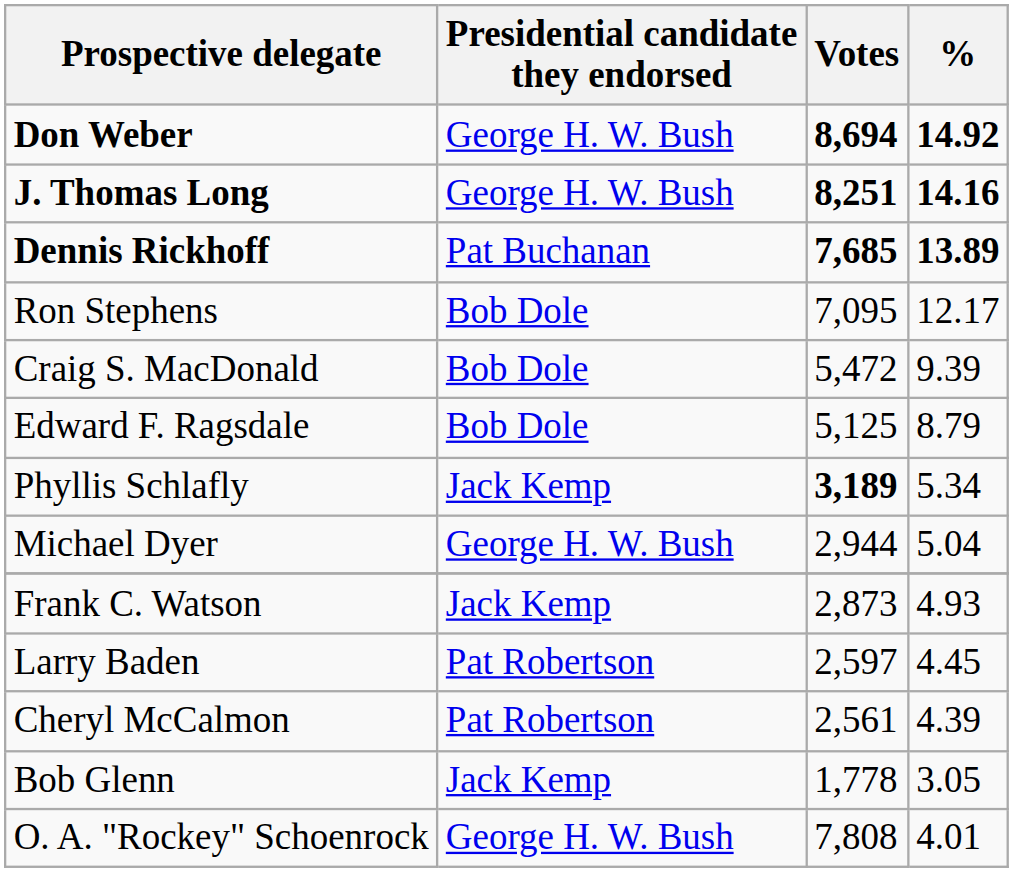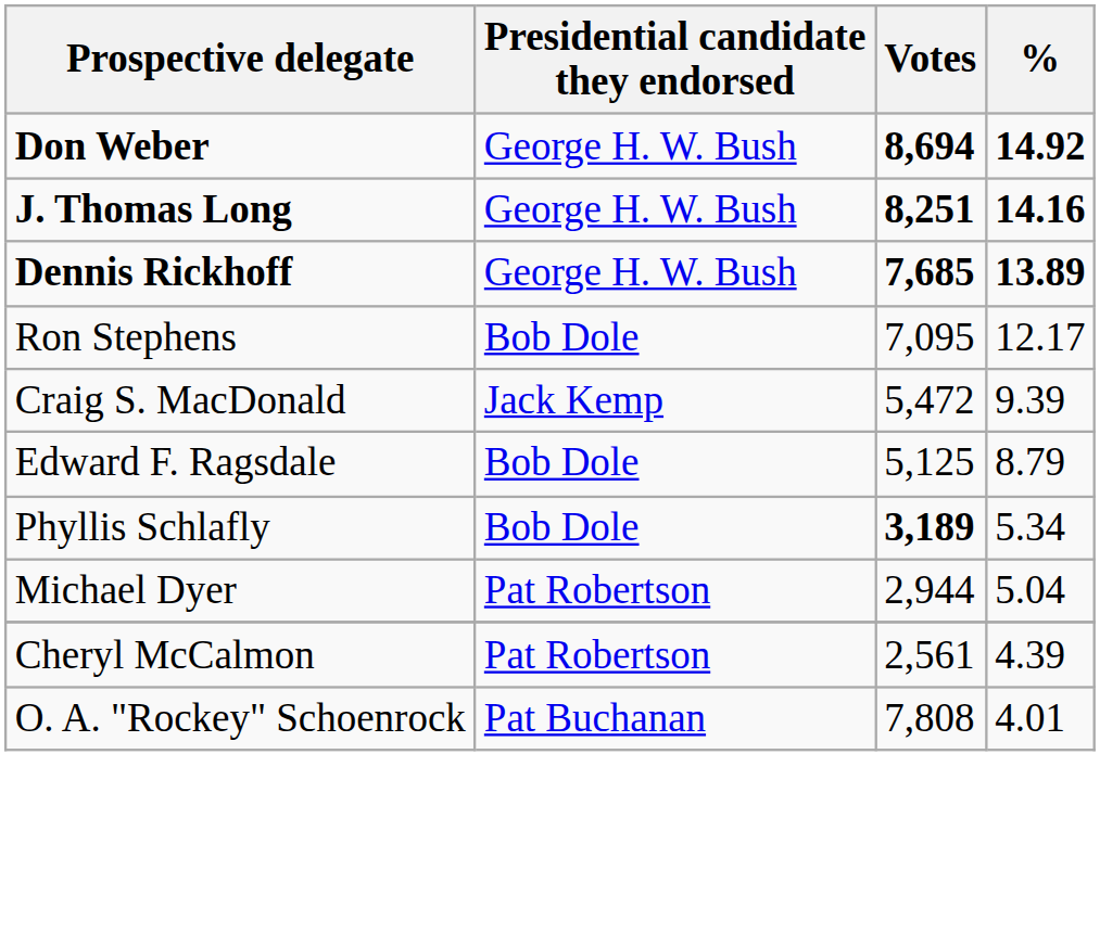 <table class="wikitable">
 <tr>
 <th>Prospective delegate</th>
 <th>Presidential candidate<br>they endorsed</th>
 <th>Votes</th>
 <th>%</th>
 </tr>
 <tr>
 <td><strong>Don Weber</strong></td>
 <td><a href='#'>George H. W. Bush</a></td>
 <td><strong>8,694</strong></td>
 <td><strong>14.92</strong></td>
 </tr>
 <tr>
 <td><strong>J. Thomas Long</strong></td>
 <td><a href='#'>George H. W. Bush</a></td>
 <td><strong>8,251</strong></td>
 <td><strong>14.16</strong></td>
 </tr>
 <tr>
 <td><strong>Dennis Rickhoff</strong></td>
-<td><a href='#'>Pat Buchanan</a></td>
+<td><a href='#'>George H. W. Bush</a></td>
 <td><strong>7,685</strong></td>
 <td><strong>13.89</strong></td>
 </tr>
 <tr>
 <td>Ron Stephens</td>
 <td><a href='#'>Bob Dole</a></td>
 <td>7,095</td>
 <td>12.17</td>
 </tr>
 <tr>
 <td>Craig S. MacDonald</td>
-<td><a href='#'>Bob Dole</a></td>
+<td><a href='#'>Jack Kemp</a></td>
 <td>5,472</td>
 <td>9.39</td>
 </tr>
 <tr>
 <td>Edward F. Ragsdale</td>
 <td><a href='#'>Bob Dole</a></td>
 <td>5,125</td>
 <td>8.79</td>
 </tr>
 <tr>
 <td>Phyllis Schlafly</td>
-<td><a href='#'>Jack Kemp</a></td>
+<td><a href='#'>Bob Dole</a></td>
 <td><strong>3,189</strong></td>
 <td>5.34</td>
 </tr>
 <tr>
 <td>Michael Dyer</td>
-<td><a href='#'>George H. W. Bush</a></td>
+<td><a href='#'>Pat Robertson</a></td>
 <td>2,944</td>
 <td>5.04</td>
 </tr>
 <tr>
-</tr>
-<tr>
-<td>Frank C. Watson</td>
-<td><a href='#'>Jack Kemp</a></td>
-<td>2,873</td>
-<td>4.93</td>
-</tr>
-<tr>
-<td>Larry Baden</td>
-<td><a href='#'>Pat Robertson</a></td>
-<td>2,597</td>
-<td>4.45</td>
 </tr>
 <tr>
 <td>Cheryl McCalmon</td>
 <td><a href='#'>Pat Robertson</a></td>
 <td>2,561</td>
 <td>4.39</td>
 </tr>
 <tr>
-<td>Bob Glenn</td>
-<td><a href='#'>Jack Kemp</a></td>
-<td>1,778</td>
-<td>3.05</td>
-</tr>
-<tr>
 <td>O. A. "Rockey" Schoenrock</td>
-<td><a href='#'>George H. W. Bush</a></td>
+<td><a href='#'>Pat Buchanan</a></td>
 <td>7,808</td>
 <td>4.01</td>
 </tr>
 </table>
